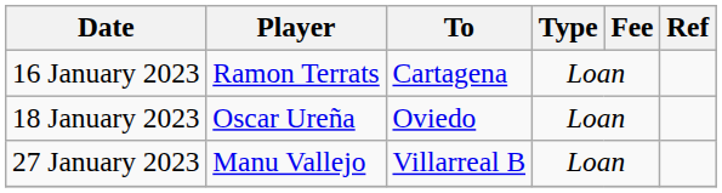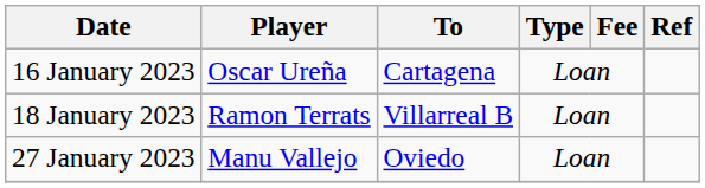 <table class="wikitable">
 <tr>
 <th>Date</th>
 <th>Player</th>
 <th>To</th>
 <th>Type</th>
 <th>Fee</th>
 <th>Ref</th>
 </tr>
 <tr>
 <td>16 January 2023</td>
-<td> <a href='#'>Ramon Terrats</a></td>
+<td> <a href='#'>Oscar Ureña</a></td>
 <td><a href='#'>Cartagena</a></td>
 <td colspan=2 align=center><em>Loan</em></td>
 <td align=center></td>
 </tr>
 <tr>
 <td>18 January 2023</td>
-<td> <a href='#'>Oscar Ureña</a></td>
-<td><a href='#'>Oviedo</a></td>
+<td> <a href='#'>Ramon Terrats</a></td>
+<td><a href='#'>Villarreal B</a></td>
 <td colspan=2 align=center><em>Loan</em></td>
 <td align=center></td>
 </tr>
 <tr>
 <td>27 January 2023</td>
 <td> <a href='#'>Manu Vallejo</a></td>
-<td><a href='#'>Villarreal B</a></td>
+<td><a href='#'>Oviedo</a></td>
 <td colspan=2 align=center><em>Loan</em></td>
 <td align=center></td>
 </tr>
 <tr>
 </tr>
 </table>
